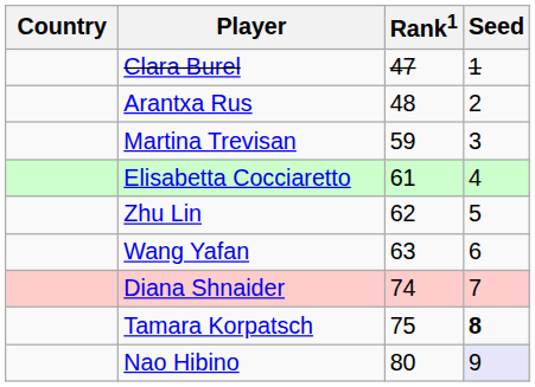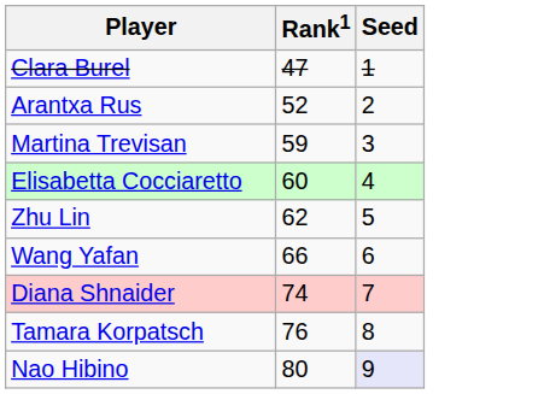 <table class="sortable wikitable">
 <tr>
-<th width="70">Country</th>
 <th width="175">Player</th>
 <th>Rank<sup>1</sup></th>
 <th>Seed</th>
 </tr>
 <tr>
-<td><s></s></td>
 <td><s><a href='#'>Clara Burel</a></s></td>
 <td><s>47</s></td>
 <td><s>1</s></td>
 </tr>
 <tr>
-<td></td>
 <td><a href='#'>Arantxa Rus</a></td>
-<td>48</td>
+<td>52</td>
 <td>2</td>
 </tr>
 <tr>
-<td></td>
 <td><a href='#'>Martina Trevisan</a></td>
 <td>59</td>
 <td>3</td>
 </tr>
 <tr style="background:#cfc;">
-<td></td>
 <td><a href='#'>Elisabetta Cocciaretto</a></td>
-<td>61</td>
+<td>60</td>
 <td>4</td>
 </tr>
 <tr>
-<td></td>
 <td><a href='#'>Zhu Lin</a></td>
 <td>62</td>
 <td>5</td>
 </tr>
 <tr>
-<td></td>
 <td><a href='#'>Wang Yafan</a></td>
-<td>63</td>
+<td>66</td>
 <td>6</td>
 </tr>
 <tr style="background:#fcc;">
-<td></td>
 <td><a href='#'>Diana Shnaider</a></td>
 <td>74</td>
 <td>7</td>
 </tr>
 <tr>
-<td></td>
 <td><a href='#'>Tamara Korpatsch</a></td>
-<td>75</td>
-<td><strong>8</strong></td>
+<td>76</td>
+<td>8</td>
 </tr>
 <tr>
-<td></td>
 <td><a href='#'>Nao Hibino</a></td>
 <td>80</td>
 <td style="background: lavender;">9</td>
 </tr>
 </table>
